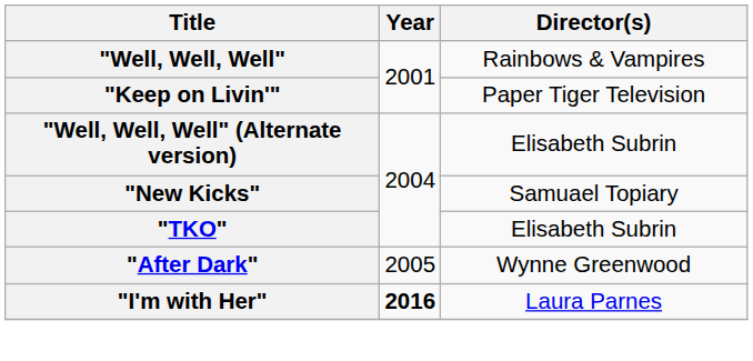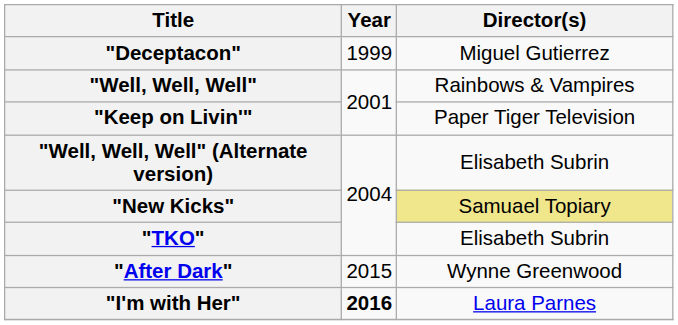 <table class="wikitable plainrowheaders" style="text-align:center;">
 <tr>
 <th scope="col" style="width:16em;">Title</th>
 <th scope="col">Year</th>
 <th scope="col" style="width:13em;">Director(s)</th>
+</tr>
+<tr>
+<th scope="row">"Deceptacon"</th>
+<td>1999</td>
+<td>Miguel Gutierrez</td>
 </tr>
 <tr>
 <th scope="row">"Well, Well, Well"</th>
 <td rowspan=2>2001</td>
 <td>Rainbows & Vampires</td>
 </tr>
 <tr>
 <th scope="row">"Keep on Livin'"</th>
 <td>Paper Tiger Television</td>
 </tr>
 <tr>
 <th scope="row">"Well, Well, Well" <span>(Alternate version)</span></th>
 <td rowspan=3>2004</td>
 <td>Elisabeth Subrin</td>
 </tr>
 <tr>
 <th scope="row">"New Kicks"</th>
-<td>Samuael Topiary</td>
+<td style="background: khaki;">Samuael Topiary</td>
 </tr>
 <tr>
 <th scope="row">"<a href='#'>TKO</a>"</th>
 <td>Elisabeth Subrin</td>
 </tr>
 <tr>
 <th scope="row">"<a href='#'>After Dark</a>"</th>
-<td>2005</td>
+<td>2015</td>
 <td>Wynne Greenwood</td>
 </tr>
 <tr>
 <th scope="row">"I'm with Her"</th>
 <td><strong>2016</strong></td>
 <td><a href='#'>Laura Parnes</a></td>
 </tr>
 <tr>
 </tr>
 </table>
